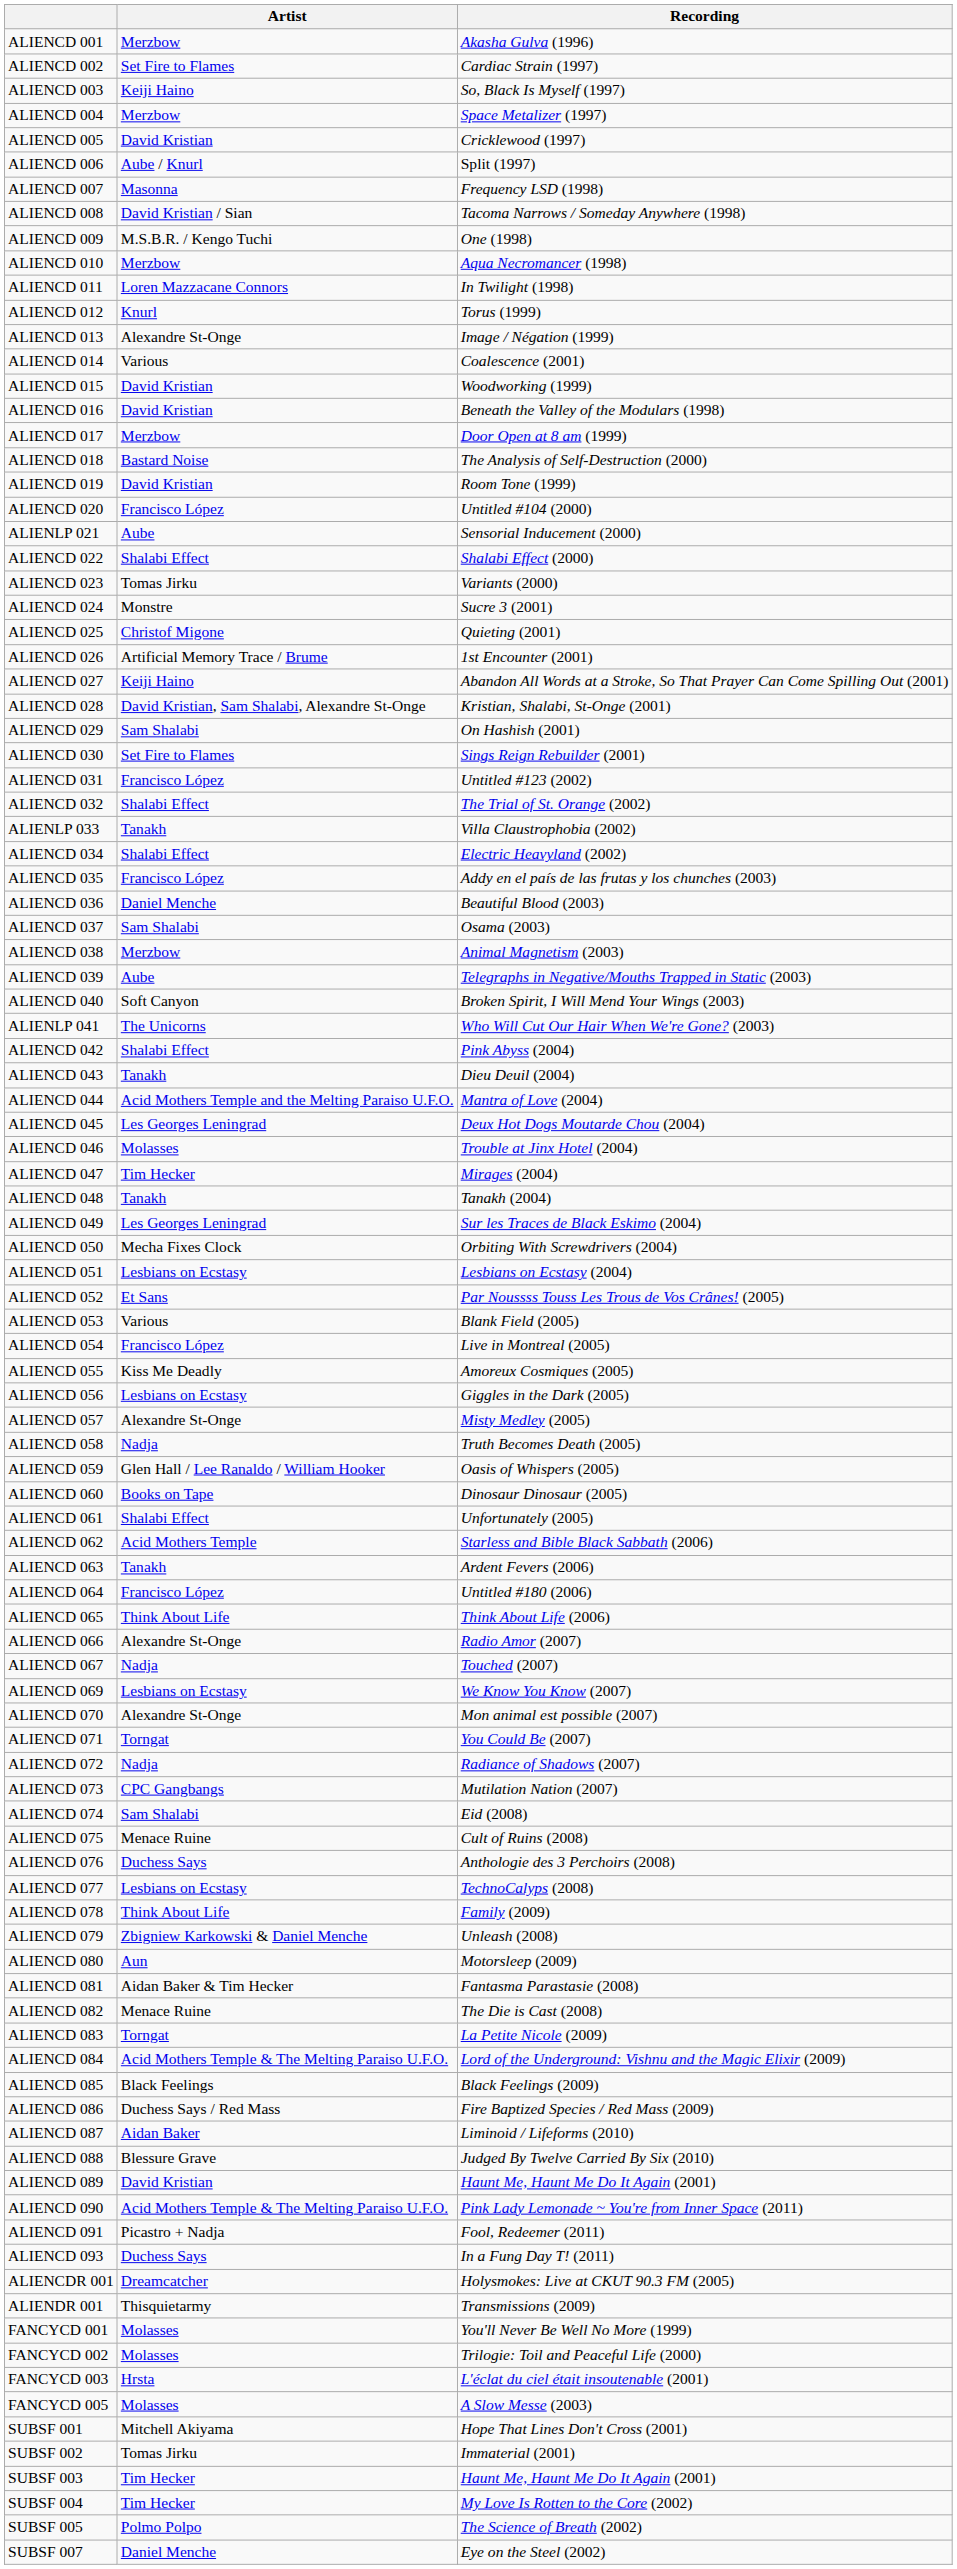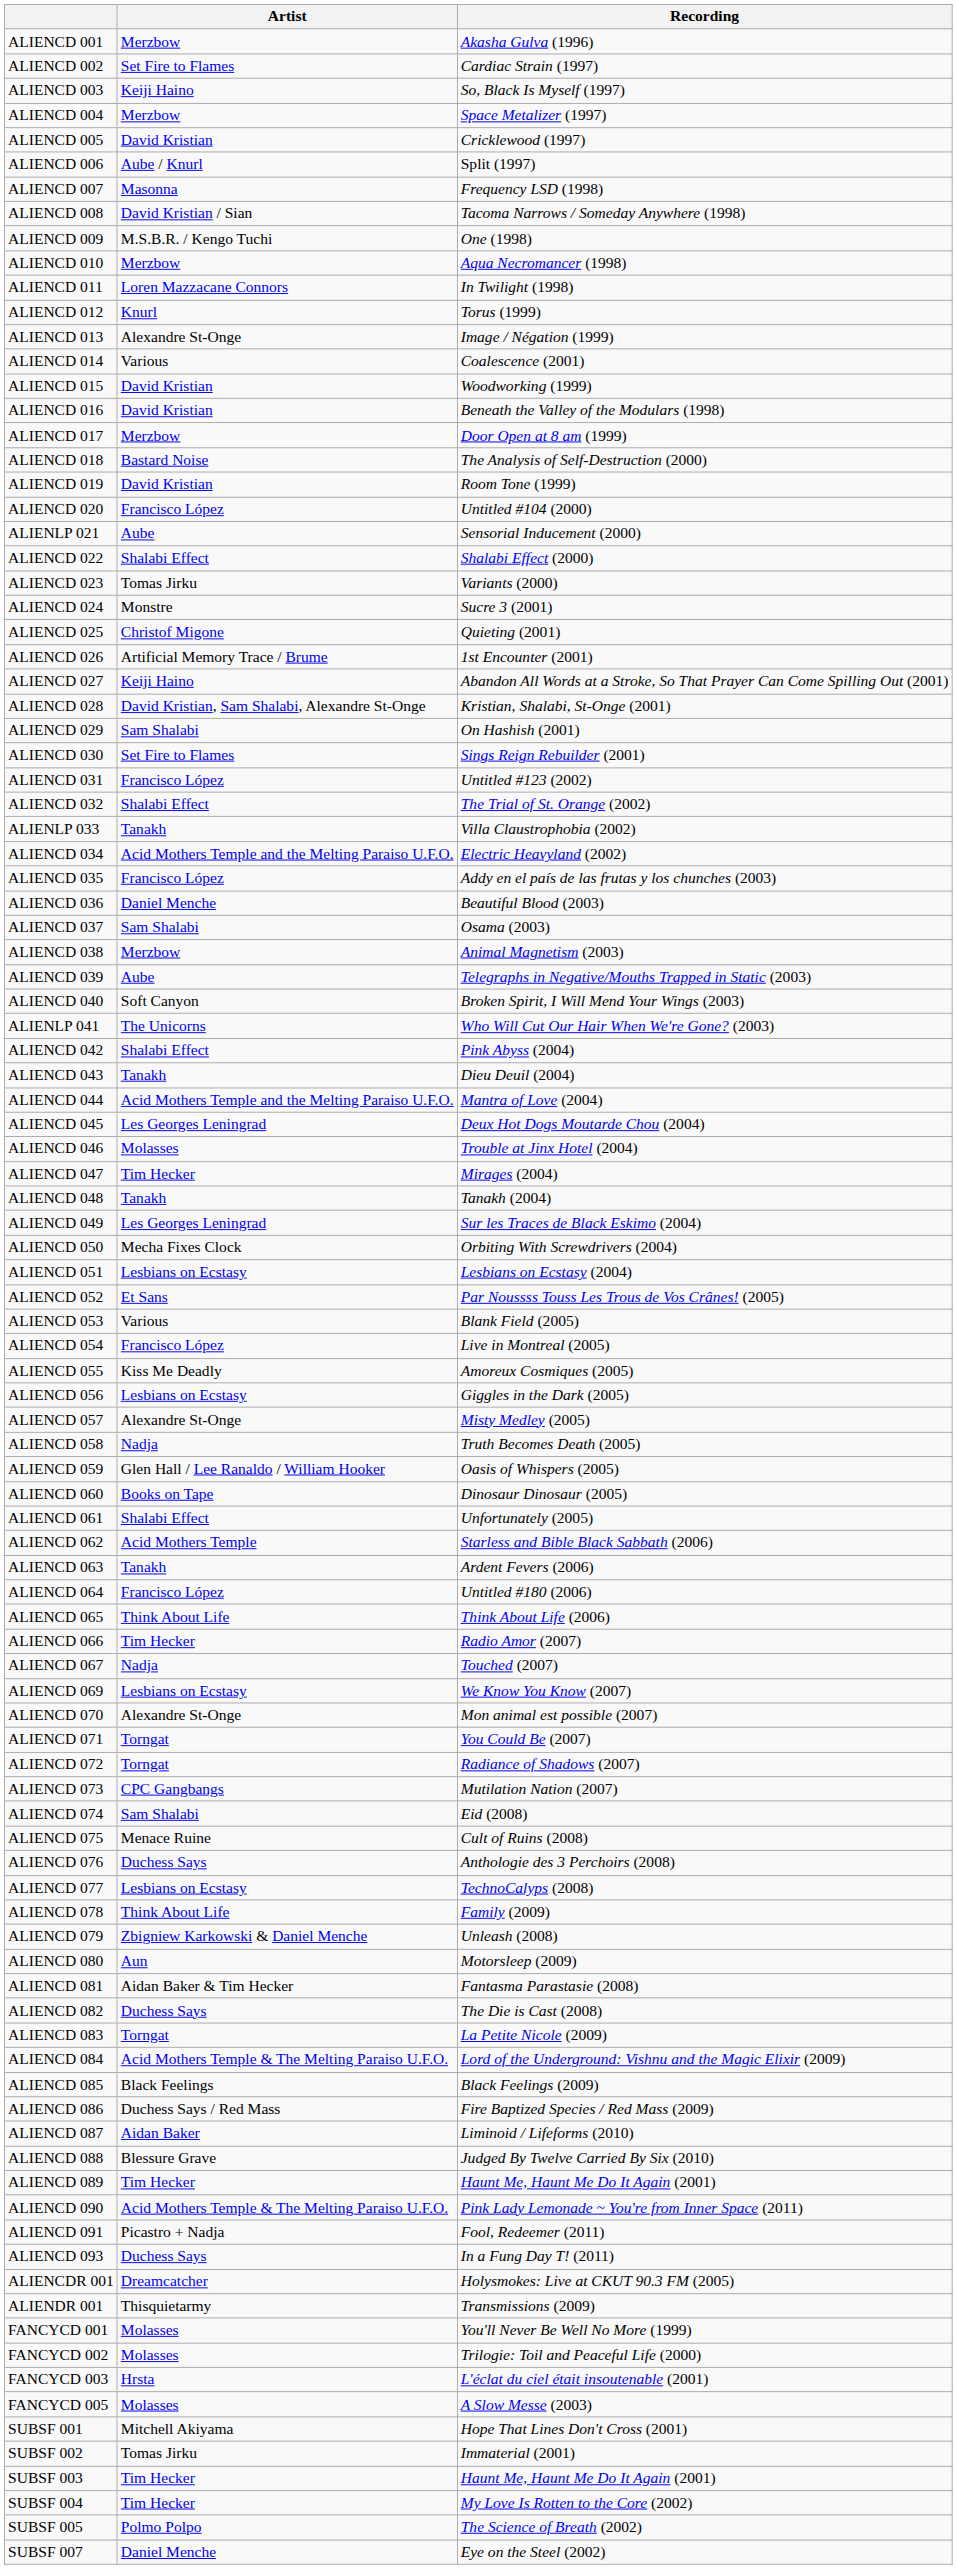 <table class="wikitable sortable">
 <tr>
 <th></th>
 <th>Artist</th>
 <th>Recording</th>
 </tr>
 <tr>
 <td>ALIENCD 001</td>
 <td><a href='#'>Merzbow</a></td>
 <td><em><a href='#'>Akasha Gulva</a></em> (1996)</td>
 </tr>
 <tr>
 <td>ALIENCD 002</td>
 <td><a href='#'>Set Fire to Flames</a></td>
 <td><em>Cardiac Strain</em> (1997)</td>
 </tr>
 <tr>
 <td>ALIENCD 003</td>
 <td><a href='#'>Keiji Haino</a></td>
 <td><em>So, Black Is Myself</em> (1997)</td>
 </tr>
 <tr>
 <td>ALIENCD 004</td>
 <td><a href='#'>Merzbow</a></td>
 <td><em><a href='#'>Space Metalizer</a></em> (1997)</td>
 </tr>
 <tr>
 <td>ALIENCD 005</td>
 <td><a href='#'>David Kristian</a></td>
 <td><em>Cricklewood</em> (1997)</td>
 </tr>
 <tr>
 <td>ALIENCD 006</td>
 <td><a href='#'>Aube</a> / <a href='#'>Knurl</a></td>
 <td>Split (1997)</td>
 </tr>
 <tr>
 <td>ALIENCD 007</td>
 <td><a href='#'>Masonna</a></td>
 <td><em>Frequency LSD</em> (1998)</td>
 </tr>
 <tr>
 <td>ALIENCD 008</td>
 <td><a href='#'>David Kristian</a> / Sian</td>
 <td><em>Tacoma Narrows / Someday Anywhere</em> (1998)</td>
 </tr>
 <tr>
 <td>ALIENCD 009</td>
 <td>M.S.B.R. / Kengo Tuchi</td>
 <td><em>One</em> (1998)</td>
 </tr>
 <tr>
 <td>ALIENCD 010</td>
 <td><a href='#'>Merzbow</a></td>
 <td><em><a href='#'>Aqua Necromancer</a></em> (1998)</td>
 </tr>
 <tr>
 <td>ALIENCD 011</td>
 <td><a href='#'>Loren Mazzacane Connors</a></td>
 <td><em>In Twilight</em> (1998)</td>
 </tr>
 <tr>
 <td>ALIENCD 012</td>
 <td><a href='#'>Knurl</a></td>
 <td><em>Torus</em> (1999)</td>
 </tr>
 <tr>
 <td>ALIENCD 013</td>
 <td>Alexandre St-Onge</td>
 <td><em>Image / Négation</em> (1999)</td>
 </tr>
 <tr>
 <td>ALIENCD 014</td>
 <td>Various</td>
 <td><em>Coalescence</em> (2001)</td>
 </tr>
 <tr>
 <td>ALIENCD 015</td>
 <td><a href='#'>David Kristian</a></td>
 <td><em>Woodworking</em> (1999)</td>
 </tr>
 <tr>
 <td>ALIENCD 016</td>
 <td><a href='#'>David Kristian</a></td>
 <td><em>Beneath the Valley of the Modulars</em> (1998)</td>
 </tr>
 <tr>
 <td>ALIENCD 017</td>
 <td><a href='#'>Merzbow</a></td>
 <td><em><a href='#'>Door Open at 8 am</a></em> (1999)</td>
 </tr>
 <tr>
 <td>ALIENCD 018</td>
 <td><a href='#'>Bastard Noise</a></td>
 <td><em>The Analysis of Self-Destruction</em> (2000)</td>
 </tr>
 <tr>
 <td>ALIENCD 019</td>
 <td><a href='#'>David Kristian</a></td>
 <td><em>Room Tone</em> (1999)</td>
 </tr>
 <tr>
 <td>ALIENCD 020</td>
 <td><a href='#'>Francisco López</a></td>
 <td><em>Untitled #104</em> (2000)</td>
 </tr>
 <tr>
 <td>ALIENLP 021</td>
 <td><a href='#'>Aube</a></td>
 <td><em>Sensorial Inducement</em> (2000)</td>
 </tr>
 <tr>
 <td>ALIENCD 022</td>
 <td><a href='#'>Shalabi Effect</a></td>
 <td><em><a href='#'>Shalabi Effect</a></em> (2000)</td>
 </tr>
 <tr>
 <td>ALIENCD 023</td>
 <td>Tomas Jirku</td>
 <td><em>Variants</em> (2000)</td>
 </tr>
 <tr>
 <td>ALIENCD 024</td>
 <td>Monstre</td>
 <td><em>Sucre 3</em> (2001)</td>
 </tr>
 <tr>
 <td>ALIENCD 025</td>
 <td><a href='#'>Christof Migone</a></td>
 <td><em>Quieting</em> (2001)</td>
 </tr>
 <tr>
 <td>ALIENCD 026</td>
 <td>Artificial Memory Trace / <a href='#'>Brume</a></td>
 <td><em>1st Encounter</em> (2001)</td>
 </tr>
 <tr>
 <td>ALIENCD 027</td>
 <td><a href='#'>Keiji Haino</a></td>
 <td><em>Abandon All Words at a Stroke, So That Prayer Can Come Spilling Out</em> (2001)</td>
 </tr>
 <tr>
 <td>ALIENCD 028</td>
 <td><a href='#'>David Kristian</a>, <a href='#'>Sam Shalabi</a>, Alexandre St-Onge</td>
 <td><em>Kristian, Shalabi, St-Onge</em> (2001)</td>
 </tr>
 <tr>
 <td>ALIENCD 029</td>
 <td><a href='#'>Sam Shalabi</a></td>
 <td><em>On Hashish</em> (2001)</td>
 </tr>
 <tr>
 <td>ALIENCD 030</td>
 <td><a href='#'>Set Fire to Flames</a></td>
 <td><em><a href='#'>Sings Reign Rebuilder</a></em> (2001)</td>
 </tr>
 <tr>
 <td>ALIENCD 031</td>
 <td><a href='#'>Francisco López</a></td>
 <td><em>Untitled #123</em> (2002)</td>
 </tr>
 <tr>
 <td>ALIENCD 032</td>
 <td><a href='#'>Shalabi Effect</a></td>
 <td><em><a href='#'>The Trial of St. Orange</a></em> (2002)</td>
 </tr>
 <tr>
 <td>ALIENLP 033</td>
 <td><a href='#'>Tanakh</a></td>
 <td><em>Villa Claustrophobia</em> (2002)</td>
 </tr>
 <tr>
 <td>ALIENCD 034</td>
-<td><a href='#'>Shalabi Effect</a></td>
+<td><a href='#'>Acid Mothers Temple and the Melting Paraiso U.F.O.</a></td>
 <td><em><a href='#'>Electric Heavyland</a></em> (2002)</td>
 </tr>
 <tr>
 <td>ALIENCD 035</td>
 <td><a href='#'>Francisco López</a></td>
 <td><em>Addy en el país de las frutas y los chunches</em> (2003)</td>
 </tr>
 <tr>
 <td>ALIENCD 036</td>
 <td><a href='#'>Daniel Menche</a></td>
 <td><em>Beautiful Blood</em> (2003)</td>
 </tr>
 <tr>
 <td>ALIENCD 037</td>
 <td><a href='#'>Sam Shalabi</a></td>
 <td><em>Osama</em> (2003)</td>
 </tr>
 <tr>
 <td>ALIENCD 038</td>
 <td><a href='#'>Merzbow</a></td>
 <td><em><a href='#'>Animal Magnetism</a></em> (2003)</td>
 </tr>
 <tr>
 <td>ALIENCD 039</td>
 <td><a href='#'>Aube</a></td>
 <td><em><a href='#'>Telegraphs in Negative/Mouths Trapped in Static</a></em> (2003)</td>
 </tr>
 <tr>
 <td>ALIENCD 040</td>
 <td>Soft Canyon</td>
 <td><em>Broken Spirit, I Will Mend Your Wings</em> (2003)</td>
 </tr>
 <tr>
 <td>ALIENLP 041</td>
 <td><a href='#'>The Unicorns</a></td>
 <td><em><a href='#'>Who Will Cut Our Hair When We're Gone?</a></em> (2003)</td>
 </tr>
 <tr>
 <td>ALIENCD 042</td>
 <td><a href='#'>Shalabi Effect</a></td>
 <td><em><a href='#'>Pink Abyss</a></em> (2004)</td>
 </tr>
 <tr>
 <td>ALIENCD 043</td>
 <td><a href='#'>Tanakh</a></td>
 <td><em>Dieu Deuil</em> (2004)</td>
 </tr>
 <tr>
 <td>ALIENCD 044</td>
 <td><a href='#'>Acid Mothers Temple and the Melting Paraiso U.F.O.</a></td>
 <td><em><a href='#'>Mantra of Love</a></em> (2004)</td>
 </tr>
 <tr>
 <td>ALIENCD 045</td>
 <td><a href='#'>Les Georges Leningrad</a></td>
 <td><em><a href='#'>Deux Hot Dogs Moutarde Chou</a></em> (2004)</td>
 </tr>
 <tr>
 <td>ALIENCD 046</td>
 <td><a href='#'>Molasses</a></td>
 <td><em><a href='#'>Trouble at Jinx Hotel</a></em> (2004)</td>
 </tr>
 <tr>
 <td>ALIENCD 047</td>
 <td><a href='#'>Tim Hecker</a></td>
 <td><em><a href='#'>Mirages</a></em> (2004)</td>
 </tr>
 <tr>
 <td>ALIENCD 048</td>
 <td><a href='#'>Tanakh</a></td>
 <td><em>Tanakh</em> (2004)</td>
 </tr>
 <tr>
 <td>ALIENCD 049</td>
 <td><a href='#'>Les Georges Leningrad</a></td>
 <td><em><a href='#'>Sur les Traces de Black Eskimo</a></em> (2004)</td>
 </tr>
 <tr>
 <td>ALIENCD 050</td>
 <td>Mecha Fixes Clock</td>
 <td><em>Orbiting With Screwdrivers</em> (2004)</td>
 </tr>
 <tr>
 <td>ALIENCD 051</td>
 <td><a href='#'>Lesbians on Ecstasy</a></td>
 <td><em><a href='#'>Lesbians on Ecstasy</a></em> (2004)</td>
 </tr>
 <tr>
 <td>ALIENCD 052</td>
 <td><a href='#'>Et Sans</a></td>
 <td><em><a href='#'>Par Noussss Touss Les Trous de Vos Crânes!</a></em> (2005)</td>
 </tr>
 <tr>
 <td>ALIENCD 053</td>
 <td>Various</td>
 <td><em>Blank Field</em> (2005)</td>
 </tr>
 <tr>
 <td>ALIENCD 054</td>
 <td><a href='#'>Francisco López</a></td>
 <td><em>Live in Montreal</em> (2005)</td>
 </tr>
 <tr>
 <td>ALIENCD 055</td>
 <td>Kiss Me Deadly</td>
 <td><em>Amoreux Cosmiques</em> (2005)</td>
 </tr>
 <tr>
 <td>ALIENCD 056</td>
 <td><a href='#'>Lesbians on Ecstasy</a></td>
 <td><em>Giggles in the Dark</em> (2005)</td>
 </tr>
 <tr>
 <td>ALIENCD 057</td>
 <td>Alexandre St-Onge</td>
 <td><em><a href='#'>Misty Medley</a></em> (2005)</td>
 </tr>
 <tr>
 <td>ALIENCD 058</td>
 <td><a href='#'>Nadja</a></td>
 <td><em>Truth Becomes Death</em> (2005)</td>
 </tr>
 <tr>
 <td>ALIENCD 059</td>
 <td>Glen Hall / <a href='#'>Lee Ranaldo</a> / <a href='#'>William Hooker</a></td>
 <td><em>Oasis of Whispers</em> (2005)</td>
 </tr>
 <tr>
 <td>ALIENCD 060</td>
 <td><a href='#'>Books on Tape</a></td>
 <td><em>Dinosaur Dinosaur</em> (2005)</td>
 </tr>
 <tr>
 <td>ALIENCD 061</td>
 <td><a href='#'>Shalabi Effect</a></td>
 <td><em>Unfortunately</em> (2005)</td>
 </tr>
 <tr>
 <td>ALIENCD 062</td>
 <td><a href='#'>Acid Mothers Temple</a></td>
 <td><em><a href='#'>Starless and Bible Black Sabbath</a></em> (2006)</td>
 </tr>
 <tr>
 <td>ALIENCD 063</td>
 <td><a href='#'>Tanakh</a></td>
 <td><em>Ardent Fevers</em> (2006)</td>
 </tr>
 <tr>
 <td>ALIENCD 064</td>
 <td><a href='#'>Francisco López</a></td>
 <td><em>Untitled #180</em> (2006)</td>
 </tr>
 <tr>
 <td>ALIENCD 065</td>
 <td><a href='#'>Think About Life</a></td>
 <td><em><a href='#'>Think About Life</a></em> (2006)</td>
 </tr>
 <tr>
 <td>ALIENCD 066</td>
-<td>Alexandre St-Onge</td>
+<td><a href='#'>Tim Hecker</a></td>
 <td><em><a href='#'>Radio Amor</a></em> (2007)</td>
 </tr>
 <tr>
 <td>ALIENCD 067</td>
 <td><a href='#'>Nadja</a></td>
 <td><em><a href='#'>Touched</a></em> (2007)</td>
 </tr>
 <tr>
 <td>ALIENCD 069</td>
 <td><a href='#'>Lesbians on Ecstasy</a></td>
 <td><em><a href='#'>We Know You Know</a></em> (2007)</td>
 </tr>
 <tr>
 <td>ALIENCD 070</td>
 <td>Alexandre St-Onge</td>
 <td><em>Mon animal est possible</em> (2007)</td>
 </tr>
 <tr>
 <td>ALIENCD 071</td>
 <td><a href='#'>Torngat</a></td>
 <td><em><a href='#'>You Could Be</a></em> (2007)</td>
 </tr>
 <tr>
 <td>ALIENCD 072</td>
-<td><a href='#'>Nadja</a></td>
+<td><a href='#'>Torngat</a></td>
 <td><em><a href='#'>Radiance of Shadows</a></em> (2007)</td>
 </tr>
 <tr>
 <td>ALIENCD 073</td>
 <td><a href='#'>CPC Gangbangs</a></td>
 <td><em>Mutilation Nation</em> (2007)</td>
 </tr>
 <tr>
 <td>ALIENCD 074</td>
 <td><a href='#'>Sam Shalabi</a></td>
 <td><em>Eid</em> (2008)</td>
 </tr>
 <tr>
 <td>ALIENCD 075</td>
 <td>Menace Ruine</td>
 <td><em>Cult of Ruins</em> (2008)</td>
 </tr>
 <tr>
 <td>ALIENCD 076</td>
 <td><a href='#'>Duchess Says</a></td>
 <td><em>Anthologie des 3 Perchoirs</em> (2008)</td>
 </tr>
 <tr>
 <td>ALIENCD 077</td>
 <td><a href='#'>Lesbians on Ecstasy</a></td>
 <td><em><a href='#'>TechnoCalyps</a></em> (2008)</td>
 </tr>
 <tr>
 <td>ALIENCD 078</td>
 <td><a href='#'>Think About Life</a></td>
 <td><em><a href='#'>Family</a></em> (2009)</td>
 </tr>
 <tr>
 <td>ALIENCD 079</td>
 <td><a href='#'>Zbigniew Karkowski</a> & <a href='#'>Daniel Menche</a></td>
 <td><em>Unleash</em> (2008)</td>
 </tr>
 <tr>
 <td>ALIENCD 080</td>
 <td><a href='#'>Aun</a></td>
 <td><em>Motorsleep</em> (2009)</td>
 </tr>
 <tr>
 <td>ALIENCD 081</td>
 <td>Aidan Baker & Tim Hecker</td>
 <td><em>Fantasma Parastasie</em> (2008)</td>
 </tr>
 <tr>
 <td>ALIENCD 082</td>
-<td>Menace Ruine</td>
+<td><a href='#'>Duchess Says</a></td>
 <td><em>The Die is Cast</em> (2008)</td>
 </tr>
 <tr>
 <td>ALIENCD 083</td>
 <td><a href='#'>Torngat</a></td>
 <td><em><a href='#'>La Petite Nicole</a></em> (2009)</td>
 </tr>
 <tr>
 <td>ALIENCD 084</td>
 <td><a href='#'>Acid Mothers Temple & The Melting Paraiso U.F.O.</a></td>
 <td><em><a href='#'>Lord of the Underground: Vishnu and the Magic Elixir</a></em> (2009)</td>
 </tr>
 <tr>
 <td>ALIENCD 085</td>
 <td>Black Feelings</td>
 <td><em>Black Feelings</em> (2009)</td>
 </tr>
 <tr>
 <td>ALIENCD 086</td>
 <td>Duchess Says / Red Mass</td>
 <td><em>Fire Baptized Species / Red Mass</em> (2009)</td>
 </tr>
 <tr>
 <td>ALIENCD 087</td>
 <td><a href='#'>Aidan Baker</a></td>
 <td><em>Liminoid / Lifeforms</em> (2010)</td>
 </tr>
 <tr>
 <td>ALIENCD 088</td>
 <td>Blessure Grave</td>
 <td><em>Judged By Twelve Carried By Six</em> (2010)</td>
 </tr>
 <tr>
 <td>ALIENCD 089</td>
-<td><a href='#'>David Kristian</a></td>
+<td><a href='#'>Tim Hecker</a></td>
 <td><em><a href='#'>Haunt Me, Haunt Me Do It Again</a></em> (2001)</td>
 </tr>
 <tr>
 <td>ALIENCD 090</td>
 <td><a href='#'>Acid Mothers Temple & The Melting Paraiso U.F.O.</a></td>
 <td><em><a href='#'>Pink Lady Lemonade ~ You're from Inner Space</a></em> (2011)</td>
 </tr>
 <tr>
 <td>ALIENCD 091</td>
 <td>Picastro + Nadja</td>
 <td><em>Fool, Redeemer</em> (2011)</td>
 </tr>
 <tr>
 <td>ALIENCD 093</td>
 <td><a href='#'>Duchess Says</a></td>
 <td><em>In a Fung Day T!</em> (2011)</td>
 </tr>
 <tr>
 <td>ALIENCDR 001</td>
 <td><a href='#'>Dreamcatcher</a></td>
 <td><em>Holysmokes: Live at CKUT 90.3 FM</em> (2005)</td>
 </tr>
 <tr>
 <td>ALIENDR 001</td>
 <td>Thisquietarmy</td>
 <td><em>Transmissions</em> (2009)</td>
 </tr>
 <tr>
 <td>FANCYCD 001</td>
 <td><a href='#'>Molasses</a></td>
 <td><em>You'll Never Be Well No More</em> (1999)</td>
 </tr>
 <tr>
 <td>FANCYCD 002</td>
 <td><a href='#'>Molasses</a></td>
 <td><em>Trilogie: Toil and Peaceful Life</em> (2000)</td>
 </tr>
 <tr>
 <td>FANCYCD 003</td>
 <td><a href='#'>Hrsta</a></td>
 <td><em><a href='#'>L'éclat du ciel était insoutenable</a></em> (2001)</td>
 </tr>
 <tr>
 <td>FANCYCD 005</td>
 <td><a href='#'>Molasses</a></td>
 <td><em><a href='#'>A Slow Messe</a></em> (2003)</td>
 </tr>
 <tr>
 <td>SUBSF 001</td>
 <td>Mitchell Akiyama</td>
 <td><em>Hope That Lines Don't Cross</em> (2001)</td>
 </tr>
 <tr>
 <td>SUBSF 002</td>
 <td>Tomas Jirku</td>
 <td><em>Immaterial</em> (2001)</td>
 </tr>
 <tr>
 <td>SUBSF 003</td>
 <td><a href='#'>Tim Hecker</a></td>
 <td><em><a href='#'>Haunt Me, Haunt Me Do It Again</a></em> (2001)</td>
 </tr>
 <tr>
 <td>SUBSF 004</td>
 <td><a href='#'>Tim Hecker</a></td>
 <td><em><a href='#'>My Love Is Rotten to the Core</a></em> (2002)</td>
 </tr>
 <tr>
 <td>SUBSF 005</td>
 <td><a href='#'>Polmo Polpo</a></td>
 <td><em><a href='#'>The Science of Breath</a></em> (2002)</td>
 </tr>
 <tr>
 <td>SUBSF 007</td>
 <td><a href='#'>Daniel Menche</a></td>
 <td><em>Eye on the Steel</em> (2002)</td>
 </tr>
 </table>
